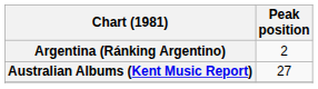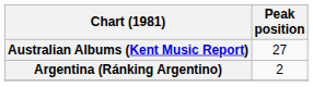 <table class="wikitable sortable plainrowheaders" style="text-align:center">
 <tr>
 <th scope="col">Chart (1981)</th>
 <th scope="col">Peak<br> position</th>
 </tr>
 <tr>
+<th scope="row">Australian Albums (<a href='#'>Kent Music Report</a>)</th>
+<td>27</td>
+</tr>
+<tr>
 <th scope="row">Argentina (Ránking Argentino)</th>
 <td>2</td>
-</tr>
-<tr>
-<th scope="row">Australian Albums (<a href='#'>Kent Music Report</a>)</th>
-<td>27</td>
 </tr>
 <tr>
 </tr>
 <tr>
 </tr>
 <tr>
 </tr>
 <tr>
 </tr>
 <tr>
 </tr>
 <tr>
 </tr>
 <tr>
 </tr>
 <tr>
 </tr>
 </table>
